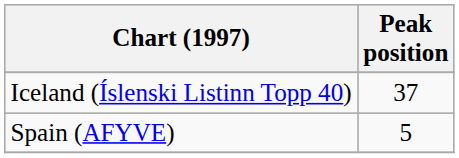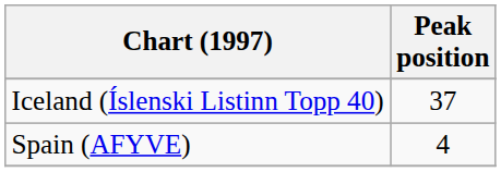 <table class="wikitable sortable">
 <tr>
 <th>Chart (1997)</th>
 <th>Peak<br>position</th>
 </tr>
 <tr>
 </tr>
 <tr>
 </tr>
 <tr>
 <td>Iceland (<a href='#'>Íslenski Listinn Topp 40</a>)</td>
 <td align="center">37</td>
 </tr>
 <tr>
 <td>Spain (<a href='#'>AFYVE</a>)</td>
-<td align="center">5</td>
+<td align="center">4</td>
 </tr>
 <tr>
 </tr>
 </table>
